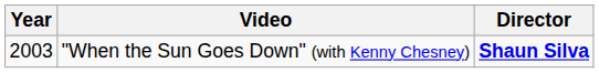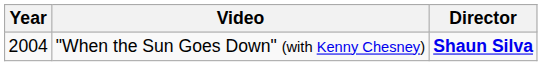 <table class="wikitable">
 <tr>
 <th>Year</th>
 <th>Video</th>
 <th>Director</th>
 </tr>
 <tr>
-<td>2003</td>
+<td>2004</td>
 <td>"When the Sun Goes Down" <small>(with <a href='#'>Kenny Chesney</a>)</small></td>
 <td><strong><a href='#'>Shaun Silva</a></strong></td>
 </tr>
 </table>
